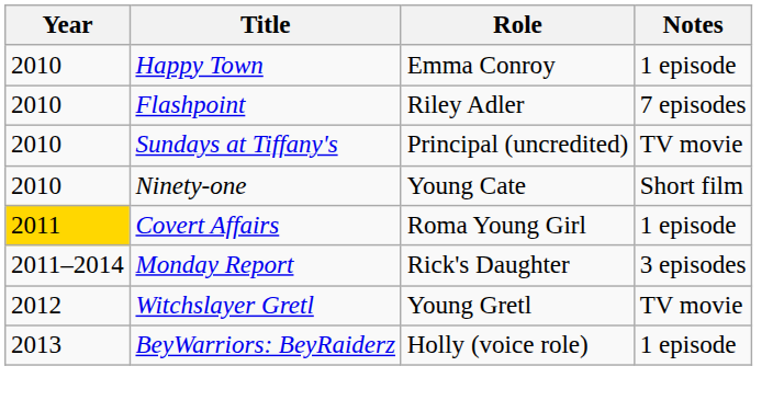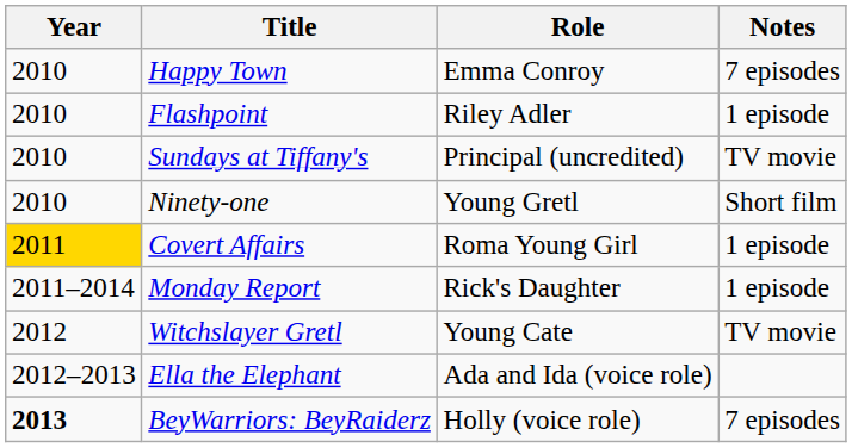 <table class="wikitable sortable">
 <tr>
 <th>Year</th>
 <th>Title</th>
 <th>Role</th>
 <th class="unsortable">Notes</th>
 </tr>
 <tr>
 <td>2010</td>
 <td><em><a href='#'>Happy Town</a></em></td>
 <td>Emma Conroy</td>
-<td>1 episode</td>
+<td>7 episodes</td>
 </tr>
 <tr>
 <td>2010</td>
 <td><em><a href='#'>Flashpoint</a></em></td>
 <td>Riley Adler</td>
-<td>7 episodes</td>
+<td>1 episode</td>
 </tr>
 <tr>
 <td>2010</td>
 <td><em><a href='#'>Sundays at Tiffany's</a></em></td>
 <td>Principal (uncredited)</td>
 <td>TV movie</td>
 </tr>
 <tr>
 <td>2010</td>
 <td><em>Ninety-one</em></td>
-<td>Young Cate</td>
+<td>Young Gretl</td>
 <td>Short film</td>
 </tr>
 <tr>
 <td style="background: gold;">2011</td>
 <td><em><a href='#'>Covert Affairs</a></em></td>
 <td>Roma Young Girl</td>
 <td>1 episode</td>
 </tr>
 <tr>
 <td>2011–2014</td>
 <td><em><a href='#'>Monday Report</a></em></td>
 <td>Rick's Daughter</td>
-<td>3 episodes</td>
+<td>1 episode</td>
 </tr>
 <tr>
 <td>2012</td>
 <td><em><a href='#'>Witchslayer Gretl</a></em></td>
-<td>Young Gretl</td>
+<td>Young Cate</td>
 <td>TV movie</td>
 </tr>
 <tr>
-<td>2013</td>
+<td>2012–2013</td>
+<td><em><a href='#'>Ella the Elephant</a></em></td>
+<td>Ada and Ida (voice role)</td>
+<td></td>
+</tr>
+<tr>
+<td><strong>2013</strong></td>
 <td><em><a href='#'>BeyWarriors: BeyRaiderz</a></em></td>
 <td>Holly (voice role)</td>
-<td>1 episode</td>
+<td>7 episodes</td>
 </tr>
 </table>
